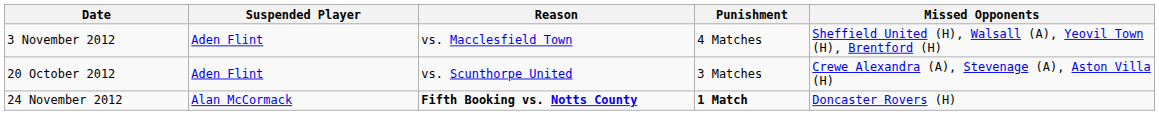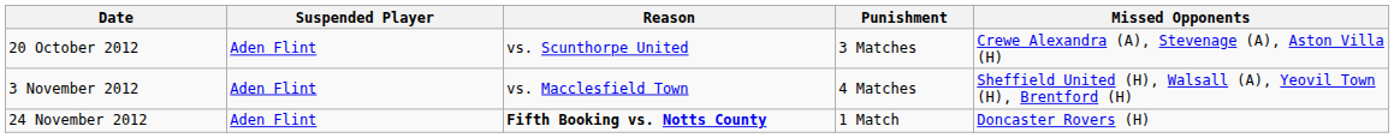 <table class="wikitable">
 <tr>
 <th width=16%>Date</th>
 <th width=20%>Suspended Player</th>
 <th width=24%>Reason</th>
 <th width=10%>Punishment</th>
 <th width=70%>Missed Opponents</th>
 </tr>
 <tr>
+<td>20 October 2012</td>
+<td> <a href='#'>Aden Flint</a></td>
+<td> vs. <a href='#'>Scunthorpe United</a></td>
+<td>3 Matches</td>
+<td><a href='#'>Crewe Alexandra</a> (A), <a href='#'>Stevenage</a> (A), <a href='#'>Aston Villa</a> (H)</td>
+</tr>
+<tr>
 <td>3 November 2012</td>
 <td> <a href='#'>Aden Flint</a></td>
 <td> vs. <a href='#'>Macclesfield Town</a></td>
 <td>4 Matches</td>
 <td><a href='#'>Sheffield United</a> (H), <a href='#'>Walsall</a> (A), <a href='#'>Yeovil Town</a> (H), <a href='#'>Brentford</a> (H)</td>
 </tr>
 <tr>
-<td>20 October 2012</td>
+<td>24 November 2012</td>
 <td> <a href='#'>Aden Flint</a></td>
-<td> vs. <a href='#'>Scunthorpe United</a></td>
-<td>3 Matches</td>
-<td><a href='#'>Crewe Alexandra</a> (A), <a href='#'>Stevenage</a> (A), <a href='#'>Aston Villa</a> (H)</td>
-</tr>
-<tr>
-<td>24 November 2012</td>
-<td> <a href='#'>Alan McCormack</a></td>
 <td><strong> Fifth Booking vs. <a href='#'>Notts County</a></strong></td>
-<td><strong>1 Match</strong></td>
+<td>1 Match</td>
 <td><a href='#'>Doncaster Rovers</a> (H)</td>
 </tr>
 </table>
